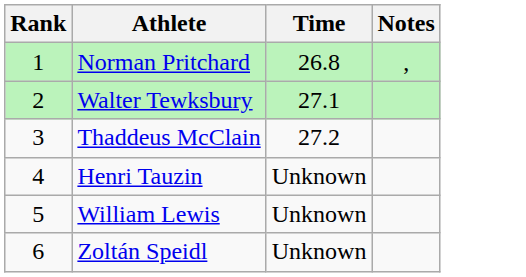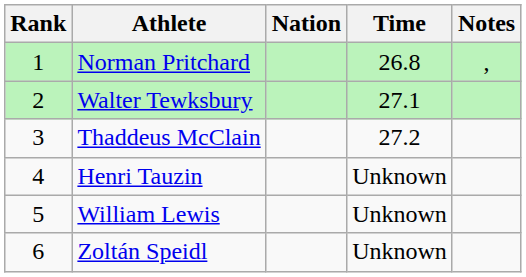 <table class="wikitable sortable" style="text-align:center">
 <tr>
 <th>Rank</th>
 <th>Athlete</th>
+<th>Nation</th>
 <th>Time</th>
 <th>Notes</th>
 </tr>
 <tr bgcolor=bbf3bb>
 <td>1</td>
 <td align=left><a href='#'>Norman Pritchard</a></td>
+<td align=left></td>
 <td>26.8</td>
 <td>, </td>
 </tr>
 <tr bgcolor=bbf3bb>
 <td>2</td>
 <td align=left><a href='#'>Walter Tewksbury</a></td>
+<td align=left></td>
 <td>27.1</td>
 <td></td>
 </tr>
 <tr>
 <td>3</td>
 <td align=left><a href='#'>Thaddeus McClain</a></td>
+<td align=left></td>
 <td>27.2</td>
 <td></td>
 </tr>
 <tr>
 <td>4</td>
 <td align=left><a href='#'>Henri Tauzin</a></td>
+<td align=left></td>
 <td data-sort-value=30.0>Unknown</td>
 <td></td>
 </tr>
 <tr>
 <td>5</td>
 <td align=left><a href='#'>William Lewis</a></td>
+<td align=left></td>
 <td data-sort-value=40.0>Unknown</td>
 <td></td>
 </tr>
 <tr>
 <td>6</td>
 <td align=left><a href='#'>Zoltán Speidl</a></td>
+<td align=left></td>
 <td data-sort-value=50.0>Unknown</td>
 <td></td>
 </tr>
 </table>
